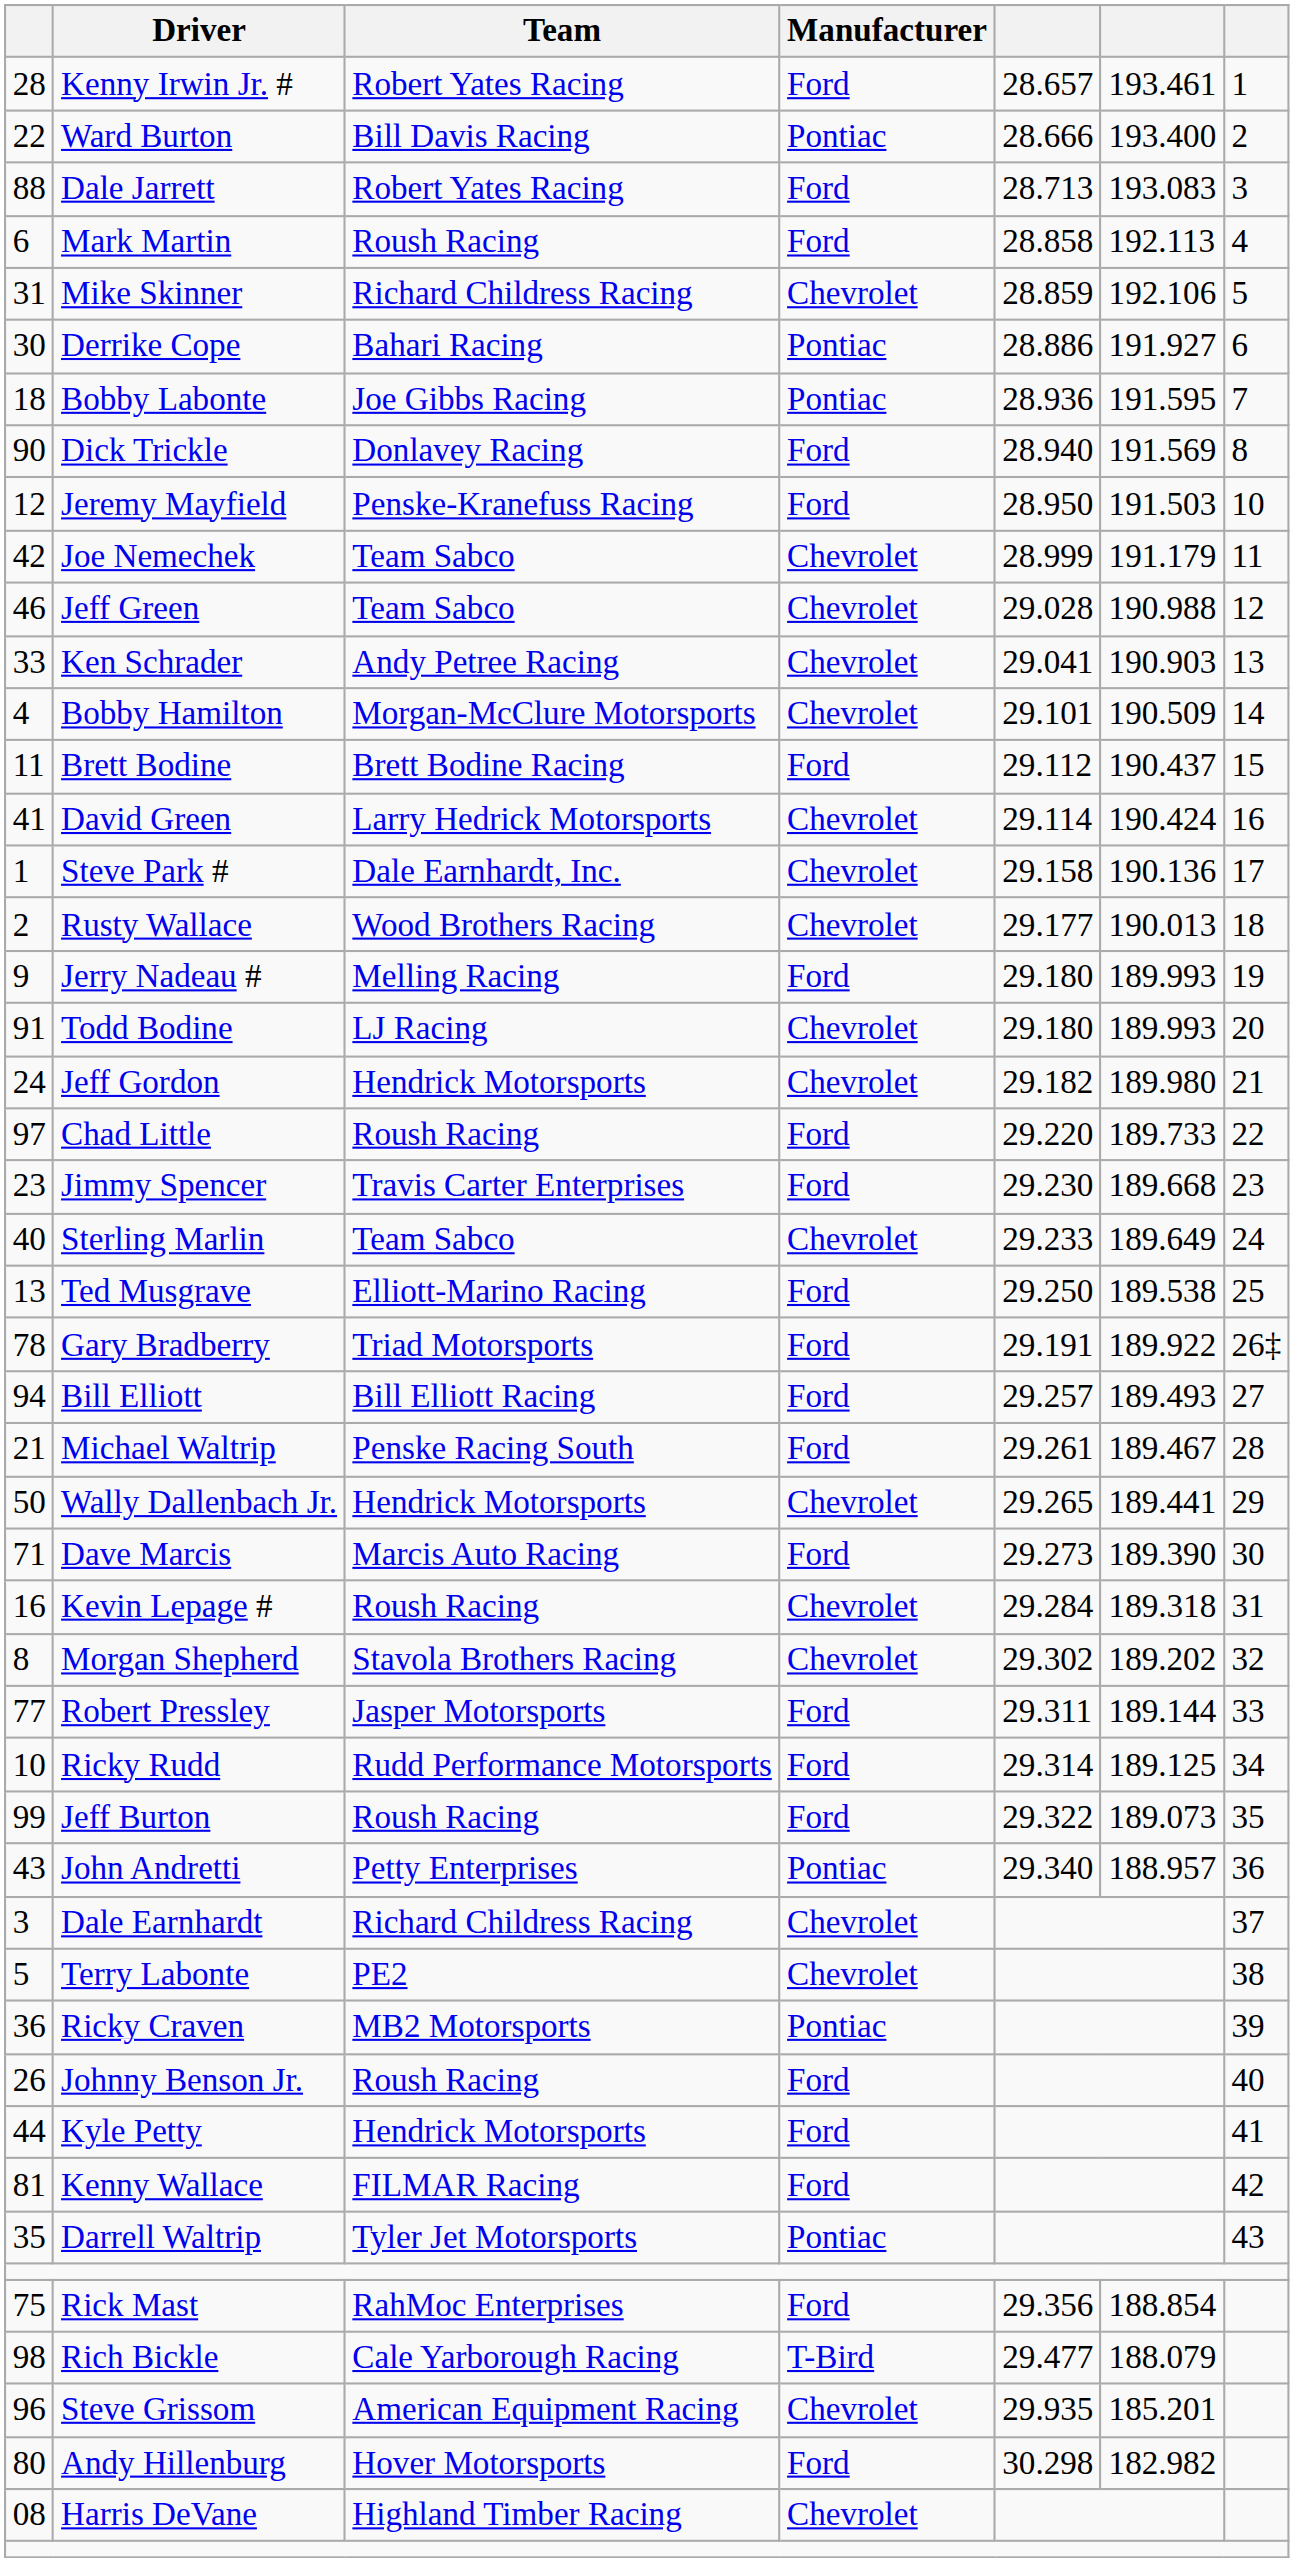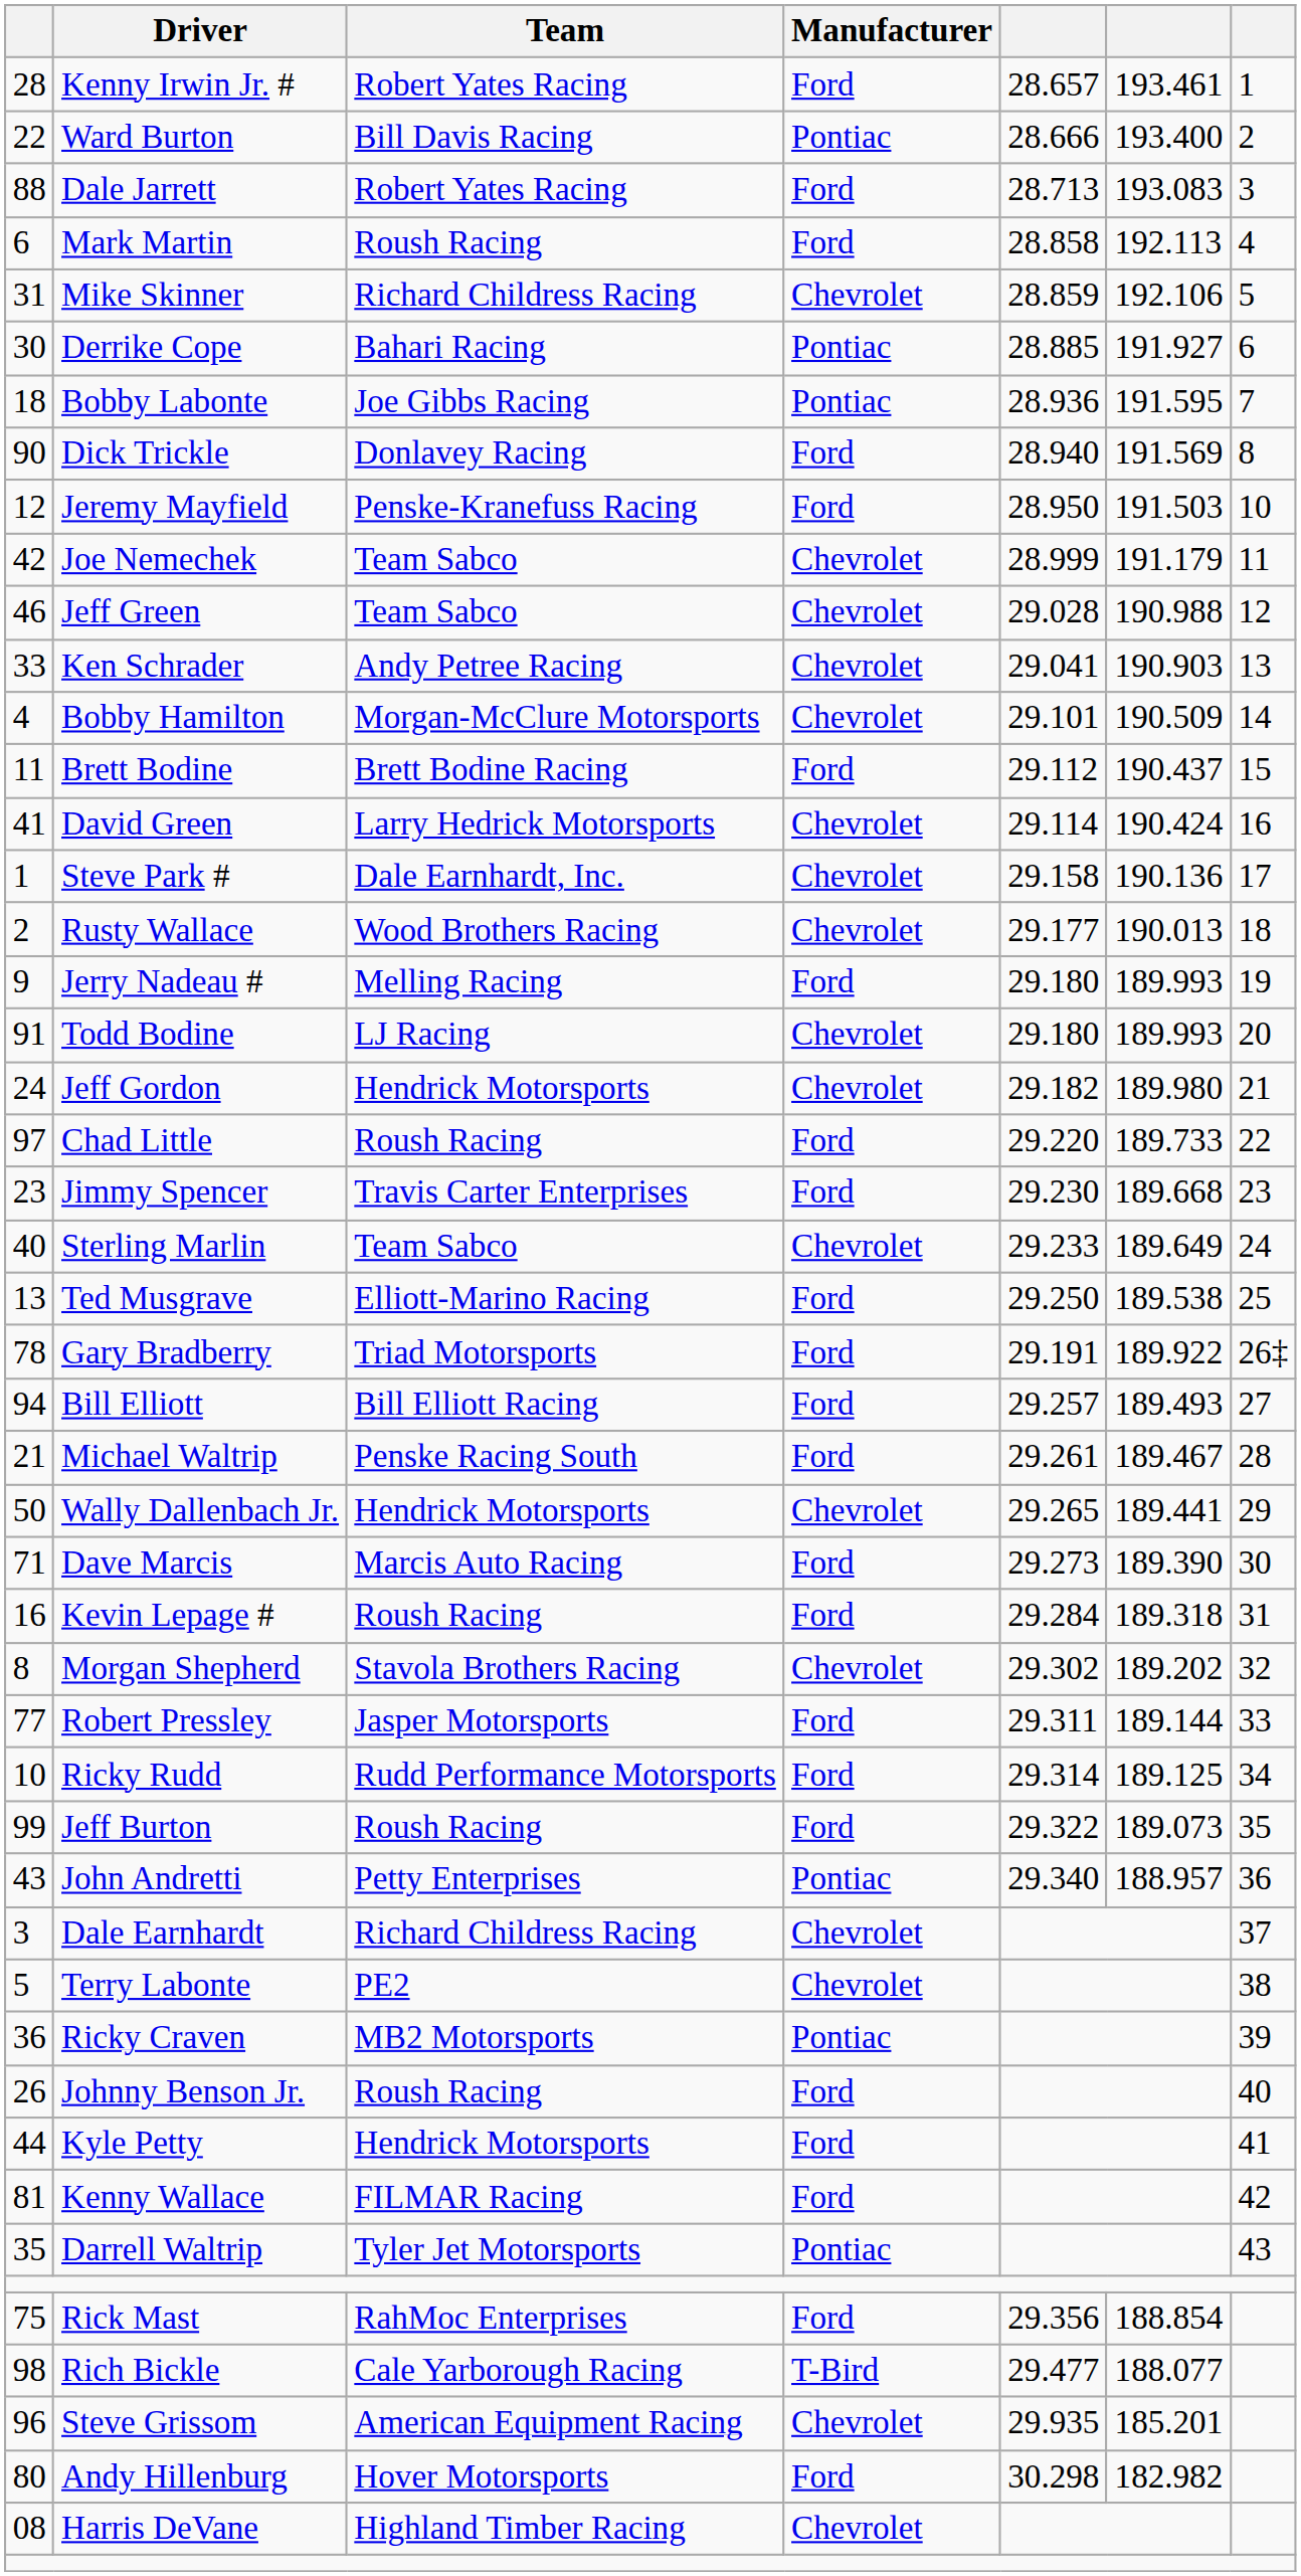 <table class="wikitable">
 <tr>
 <th scope="col"></th>
 <th scope="col">Driver</th>
 <th scope="col">Team</th>
 <th scope="col">Manufacturer</th>
 <th scope="col"></th>
 <th scope="col"></th>
 <th scope="col"></th>
 </tr>
 <tr>
 <td scope="row">28</td>
 <td><a href='#'>Kenny Irwin Jr.</a> #</td>
 <td><a href='#'>Robert Yates Racing</a></td>
 <td><a href='#'>Ford</a></td>
 <td>28.657</td>
 <td>193.461</td>
 <td>1</td>
 </tr>
 <tr>
 <td scope="row">22</td>
 <td><a href='#'>Ward Burton</a></td>
 <td><a href='#'>Bill Davis Racing</a></td>
 <td><a href='#'>Pontiac</a></td>
 <td>28.666</td>
 <td>193.400</td>
 <td>2</td>
 </tr>
 <tr>
 <td scope="row">88</td>
 <td><a href='#'>Dale Jarrett</a></td>
 <td><a href='#'>Robert Yates Racing</a></td>
 <td><a href='#'>Ford</a></td>
 <td>28.713</td>
 <td>193.083</td>
 <td>3</td>
 </tr>
 <tr>
 <td scope="row">6</td>
 <td><a href='#'>Mark Martin</a></td>
 <td><a href='#'>Roush Racing</a></td>
 <td><a href='#'>Ford</a></td>
 <td>28.858</td>
 <td>192.113</td>
 <td>4</td>
 </tr>
 <tr>
 <td scope="row">31</td>
 <td><a href='#'>Mike Skinner</a></td>
 <td><a href='#'>Richard Childress Racing</a></td>
 <td><a href='#'>Chevrolet</a></td>
 <td>28.859</td>
 <td>192.106</td>
 <td>5</td>
 </tr>
 <tr>
 <td scope="row">30</td>
 <td><a href='#'>Derrike Cope</a></td>
 <td><a href='#'>Bahari Racing</a></td>
 <td><a href='#'>Pontiac</a></td>
-<td>28.886</td>
+<td>28.885</td>
 <td>191.927</td>
 <td>6</td>
 </tr>
 <tr>
 <td scope="row">18</td>
 <td><a href='#'>Bobby Labonte</a></td>
 <td><a href='#'>Joe Gibbs Racing</a></td>
 <td><a href='#'>Pontiac</a></td>
 <td>28.936</td>
 <td>191.595</td>
 <td>7</td>
 </tr>
 <tr>
 <td scope="row">90</td>
 <td><a href='#'>Dick Trickle</a></td>
 <td><a href='#'>Donlavey Racing</a></td>
 <td><a href='#'>Ford</a></td>
 <td>28.940</td>
 <td>191.569</td>
 <td>8</td>
 </tr>
 <tr>
 <td scope="row">12</td>
 <td><a href='#'>Jeremy Mayfield</a></td>
 <td><a href='#'>Penske-Kranefuss Racing</a></td>
 <td><a href='#'>Ford</a></td>
 <td>28.950</td>
 <td>191.503</td>
 <td>10</td>
 </tr>
 <tr>
 <td scope="row">42</td>
 <td><a href='#'>Joe Nemechek</a></td>
 <td><a href='#'>Team Sabco</a></td>
 <td><a href='#'>Chevrolet</a></td>
 <td>28.999</td>
 <td>191.179</td>
 <td>11</td>
 </tr>
 <tr>
 <td scope="row">46</td>
 <td><a href='#'>Jeff Green</a></td>
 <td><a href='#'>Team Sabco</a></td>
 <td><a href='#'>Chevrolet</a></td>
 <td>29.028</td>
 <td>190.988</td>
 <td>12</td>
 </tr>
 <tr>
 <td scope="row">33</td>
 <td><a href='#'>Ken Schrader</a></td>
 <td><a href='#'>Andy Petree Racing</a></td>
 <td><a href='#'>Chevrolet</a></td>
 <td>29.041</td>
 <td>190.903</td>
 <td>13</td>
 </tr>
 <tr>
 <td scope="row">4</td>
 <td><a href='#'>Bobby Hamilton</a></td>
 <td><a href='#'>Morgan-McClure Motorsports</a></td>
 <td><a href='#'>Chevrolet</a></td>
 <td>29.101</td>
 <td>190.509</td>
 <td>14</td>
 </tr>
 <tr>
 <td scope="row">11</td>
 <td><a href='#'>Brett Bodine</a></td>
 <td><a href='#'>Brett Bodine Racing</a></td>
 <td><a href='#'>Ford</a></td>
 <td>29.112</td>
 <td>190.437</td>
 <td>15</td>
 </tr>
 <tr>
 <td scope="row">41</td>
 <td><a href='#'>David Green</a></td>
 <td><a href='#'>Larry Hedrick Motorsports</a></td>
 <td><a href='#'>Chevrolet</a></td>
 <td>29.114</td>
 <td>190.424</td>
 <td>16</td>
 </tr>
 <tr>
 <td scope="row">1</td>
 <td><a href='#'>Steve Park</a> #</td>
 <td><a href='#'>Dale Earnhardt, Inc.</a></td>
 <td><a href='#'>Chevrolet</a></td>
 <td>29.158</td>
 <td>190.136</td>
 <td>17</td>
 </tr>
 <tr>
 <td scope="row">2</td>
 <td><a href='#'>Rusty Wallace</a></td>
 <td><a href='#'>Wood Brothers Racing</a></td>
 <td><a href='#'>Chevrolet</a></td>
 <td>29.177</td>
 <td>190.013</td>
 <td>18</td>
 </tr>
 <tr>
 <td scope="row">9</td>
 <td><a href='#'>Jerry Nadeau</a> #</td>
 <td><a href='#'>Melling Racing</a></td>
 <td><a href='#'>Ford</a></td>
 <td>29.180</td>
 <td>189.993</td>
 <td>19</td>
 </tr>
 <tr>
 <td scope="row">91</td>
 <td><a href='#'>Todd Bodine</a></td>
 <td><a href='#'>LJ Racing</a></td>
 <td><a href='#'>Chevrolet</a></td>
 <td>29.180</td>
 <td>189.993</td>
 <td>20</td>
 </tr>
 <tr>
 <td scope="row">24</td>
 <td><a href='#'>Jeff Gordon</a></td>
 <td><a href='#'>Hendrick Motorsports</a></td>
 <td><a href='#'>Chevrolet</a></td>
 <td>29.182</td>
 <td>189.980</td>
 <td>21</td>
 </tr>
 <tr>
 <td scope="row">97</td>
 <td><a href='#'>Chad Little</a></td>
 <td><a href='#'>Roush Racing</a></td>
 <td><a href='#'>Ford</a></td>
 <td>29.220</td>
 <td>189.733</td>
 <td>22</td>
 </tr>
 <tr>
 <td scope="row">23</td>
 <td><a href='#'>Jimmy Spencer</a></td>
 <td><a href='#'>Travis Carter Enterprises</a></td>
 <td><a href='#'>Ford</a></td>
 <td>29.230</td>
 <td>189.668</td>
 <td>23</td>
 </tr>
 <tr>
 <td scope="row">40</td>
 <td><a href='#'>Sterling Marlin</a></td>
 <td><a href='#'>Team Sabco</a></td>
 <td><a href='#'>Chevrolet</a></td>
 <td>29.233</td>
 <td>189.649</td>
 <td>24</td>
 </tr>
 <tr>
 <td scope="row">13</td>
 <td><a href='#'>Ted Musgrave</a></td>
 <td><a href='#'>Elliott-Marino Racing</a></td>
 <td><a href='#'>Ford</a></td>
 <td>29.250</td>
 <td>189.538</td>
 <td>25</td>
 </tr>
 <tr>
 <td scope="row">78</td>
 <td><a href='#'>Gary Bradberry</a></td>
 <td><a href='#'>Triad Motorsports</a></td>
 <td><a href='#'>Ford</a></td>
 <td>29.191</td>
 <td>189.922</td>
 <td>26‡</td>
 </tr>
 <tr>
 <td scope="row">94</td>
 <td><a href='#'>Bill Elliott</a></td>
 <td><a href='#'>Bill Elliott Racing</a></td>
 <td><a href='#'>Ford</a></td>
 <td>29.257</td>
 <td>189.493</td>
 <td>27</td>
 </tr>
 <tr>
 <td scope="row">21</td>
 <td><a href='#'>Michael Waltrip</a></td>
 <td><a href='#'>Penske Racing South</a></td>
 <td><a href='#'>Ford</a></td>
 <td>29.261</td>
 <td>189.467</td>
 <td>28</td>
 </tr>
 <tr>
 <td scope="row">50</td>
 <td><a href='#'>Wally Dallenbach Jr.</a></td>
 <td><a href='#'>Hendrick Motorsports</a></td>
 <td><a href='#'>Chevrolet</a></td>
 <td>29.265</td>
 <td>189.441</td>
 <td>29</td>
 </tr>
 <tr>
 <td scope="row">71</td>
 <td><a href='#'>Dave Marcis</a></td>
 <td><a href='#'>Marcis Auto Racing</a></td>
 <td><a href='#'>Ford</a></td>
 <td>29.273</td>
 <td>189.390</td>
 <td>30</td>
 </tr>
 <tr>
 <td scope="row">16</td>
 <td><a href='#'>Kevin Lepage</a> #</td>
 <td><a href='#'>Roush Racing</a></td>
-<td><a href='#'>Chevrolet</a></td>
+<td><a href='#'>Ford</a></td>
 <td>29.284</td>
 <td>189.318</td>
 <td>31</td>
 </tr>
 <tr>
 <td scope="row">8</td>
 <td><a href='#'>Morgan Shepherd</a></td>
 <td><a href='#'>Stavola Brothers Racing</a></td>
 <td><a href='#'>Chevrolet</a></td>
 <td>29.302</td>
 <td>189.202</td>
 <td>32</td>
 </tr>
 <tr>
 <td scope="row">77</td>
 <td><a href='#'>Robert Pressley</a></td>
 <td><a href='#'>Jasper Motorsports</a></td>
 <td><a href='#'>Ford</a></td>
 <td>29.311</td>
 <td>189.144</td>
 <td>33</td>
 </tr>
 <tr>
 <td scope="row">10</td>
 <td><a href='#'>Ricky Rudd</a></td>
 <td><a href='#'>Rudd Performance Motorsports</a></td>
 <td><a href='#'>Ford</a></td>
 <td>29.314</td>
 <td>189.125</td>
 <td>34</td>
 </tr>
 <tr>
 <td scope="row">99</td>
 <td><a href='#'>Jeff Burton</a></td>
 <td><a href='#'>Roush Racing</a></td>
 <td><a href='#'>Ford</a></td>
 <td>29.322</td>
 <td>189.073</td>
 <td>35</td>
 </tr>
 <tr>
 <td scope="row">43</td>
 <td><a href='#'>John Andretti</a></td>
 <td><a href='#'>Petty Enterprises</a></td>
 <td><a href='#'>Pontiac</a></td>
 <td>29.340</td>
 <td>188.957</td>
 <td>36</td>
 </tr>
 <tr>
 <td scope="row">3</td>
 <td><a href='#'>Dale Earnhardt</a></td>
 <td><a href='#'>Richard Childress Racing</a></td>
 <td><a href='#'>Chevrolet</a></td>
 <td colspan=2></td>
 <td>37</td>
 </tr>
 <tr>
 <td scope="row">5</td>
 <td><a href='#'>Terry Labonte</a></td>
 <td><a href='#'>PE2</a></td>
 <td><a href='#'>Chevrolet</a></td>
 <td colspan=2></td>
 <td>38</td>
 </tr>
 <tr>
 <td scope="row">36</td>
 <td><a href='#'>Ricky Craven</a></td>
 <td><a href='#'>MB2 Motorsports</a></td>
 <td><a href='#'>Pontiac</a></td>
 <td colspan=2></td>
 <td>39</td>
 </tr>
 <tr>
 <td scope="row">26</td>
 <td><a href='#'>Johnny Benson Jr.</a></td>
 <td><a href='#'>Roush Racing</a></td>
 <td><a href='#'>Ford</a></td>
 <td colspan=2></td>
 <td>40</td>
 </tr>
 <tr>
 <td scope="row">44</td>
 <td><a href='#'>Kyle Petty</a></td>
 <td><a href='#'>Hendrick Motorsports</a></td>
 <td><a href='#'>Ford</a></td>
 <td colspan=2></td>
 <td>41</td>
 </tr>
 <tr>
 <td scope="row">81</td>
 <td><a href='#'>Kenny Wallace</a></td>
 <td><a href='#'>FILMAR Racing</a></td>
 <td><a href='#'>Ford</a></td>
 <td colspan=2></td>
 <td>42</td>
 </tr>
 <tr>
 <td scope="row">35</td>
 <td><a href='#'>Darrell Waltrip</a></td>
 <td><a href='#'>Tyler Jet Motorsports</a></td>
 <td><a href='#'>Pontiac</a></td>
 <td colspan=2></td>
 <td>43</td>
 </tr>
 <tr>
 <td colspan="7"></td>
 </tr>
 <tr>
 <td scope="row">75</td>
 <td><a href='#'>Rick Mast</a></td>
 <td><a href='#'>RahMoc Enterprises</a></td>
 <td><a href='#'>Ford</a></td>
 <td>29.356</td>
 <td>188.854</td>
 <td></td>
 </tr>
 <tr>
 <td scope="row">98</td>
 <td><a href='#'>Rich Bickle</a></td>
 <td><a href='#'>Cale Yarborough Racing</a></td>
 <td><a href='#'>T-Bird</a></td>
 <td>29.477</td>
-<td>188.079</td>
+<td>188.077</td>
 <td></td>
 </tr>
 <tr>
 <td scope="row">96</td>
 <td><a href='#'>Steve Grissom</a></td>
 <td><a href='#'>American Equipment Racing</a></td>
 <td><a href='#'>Chevrolet</a></td>
 <td>29.935</td>
 <td>185.201</td>
 <td></td>
 </tr>
 <tr>
 <td scope="row">80</td>
 <td><a href='#'>Andy Hillenburg</a></td>
 <td><a href='#'>Hover Motorsports</a></td>
 <td><a href='#'>Ford</a></td>
 <td>30.298</td>
 <td>182.982</td>
 <td></td>
 </tr>
 <tr>
 <td scope="row">08</td>
 <td><a href='#'>Harris DeVane</a></td>
 <td><a href='#'>Highland Timber Racing</a></td>
 <td><a href='#'>Chevrolet</a></td>
 <td colspan=2></td>
 <td></td>
 </tr>
 <tr class="sortbottom">
 <td colspan="8"></td>
 </tr>
 </table>
